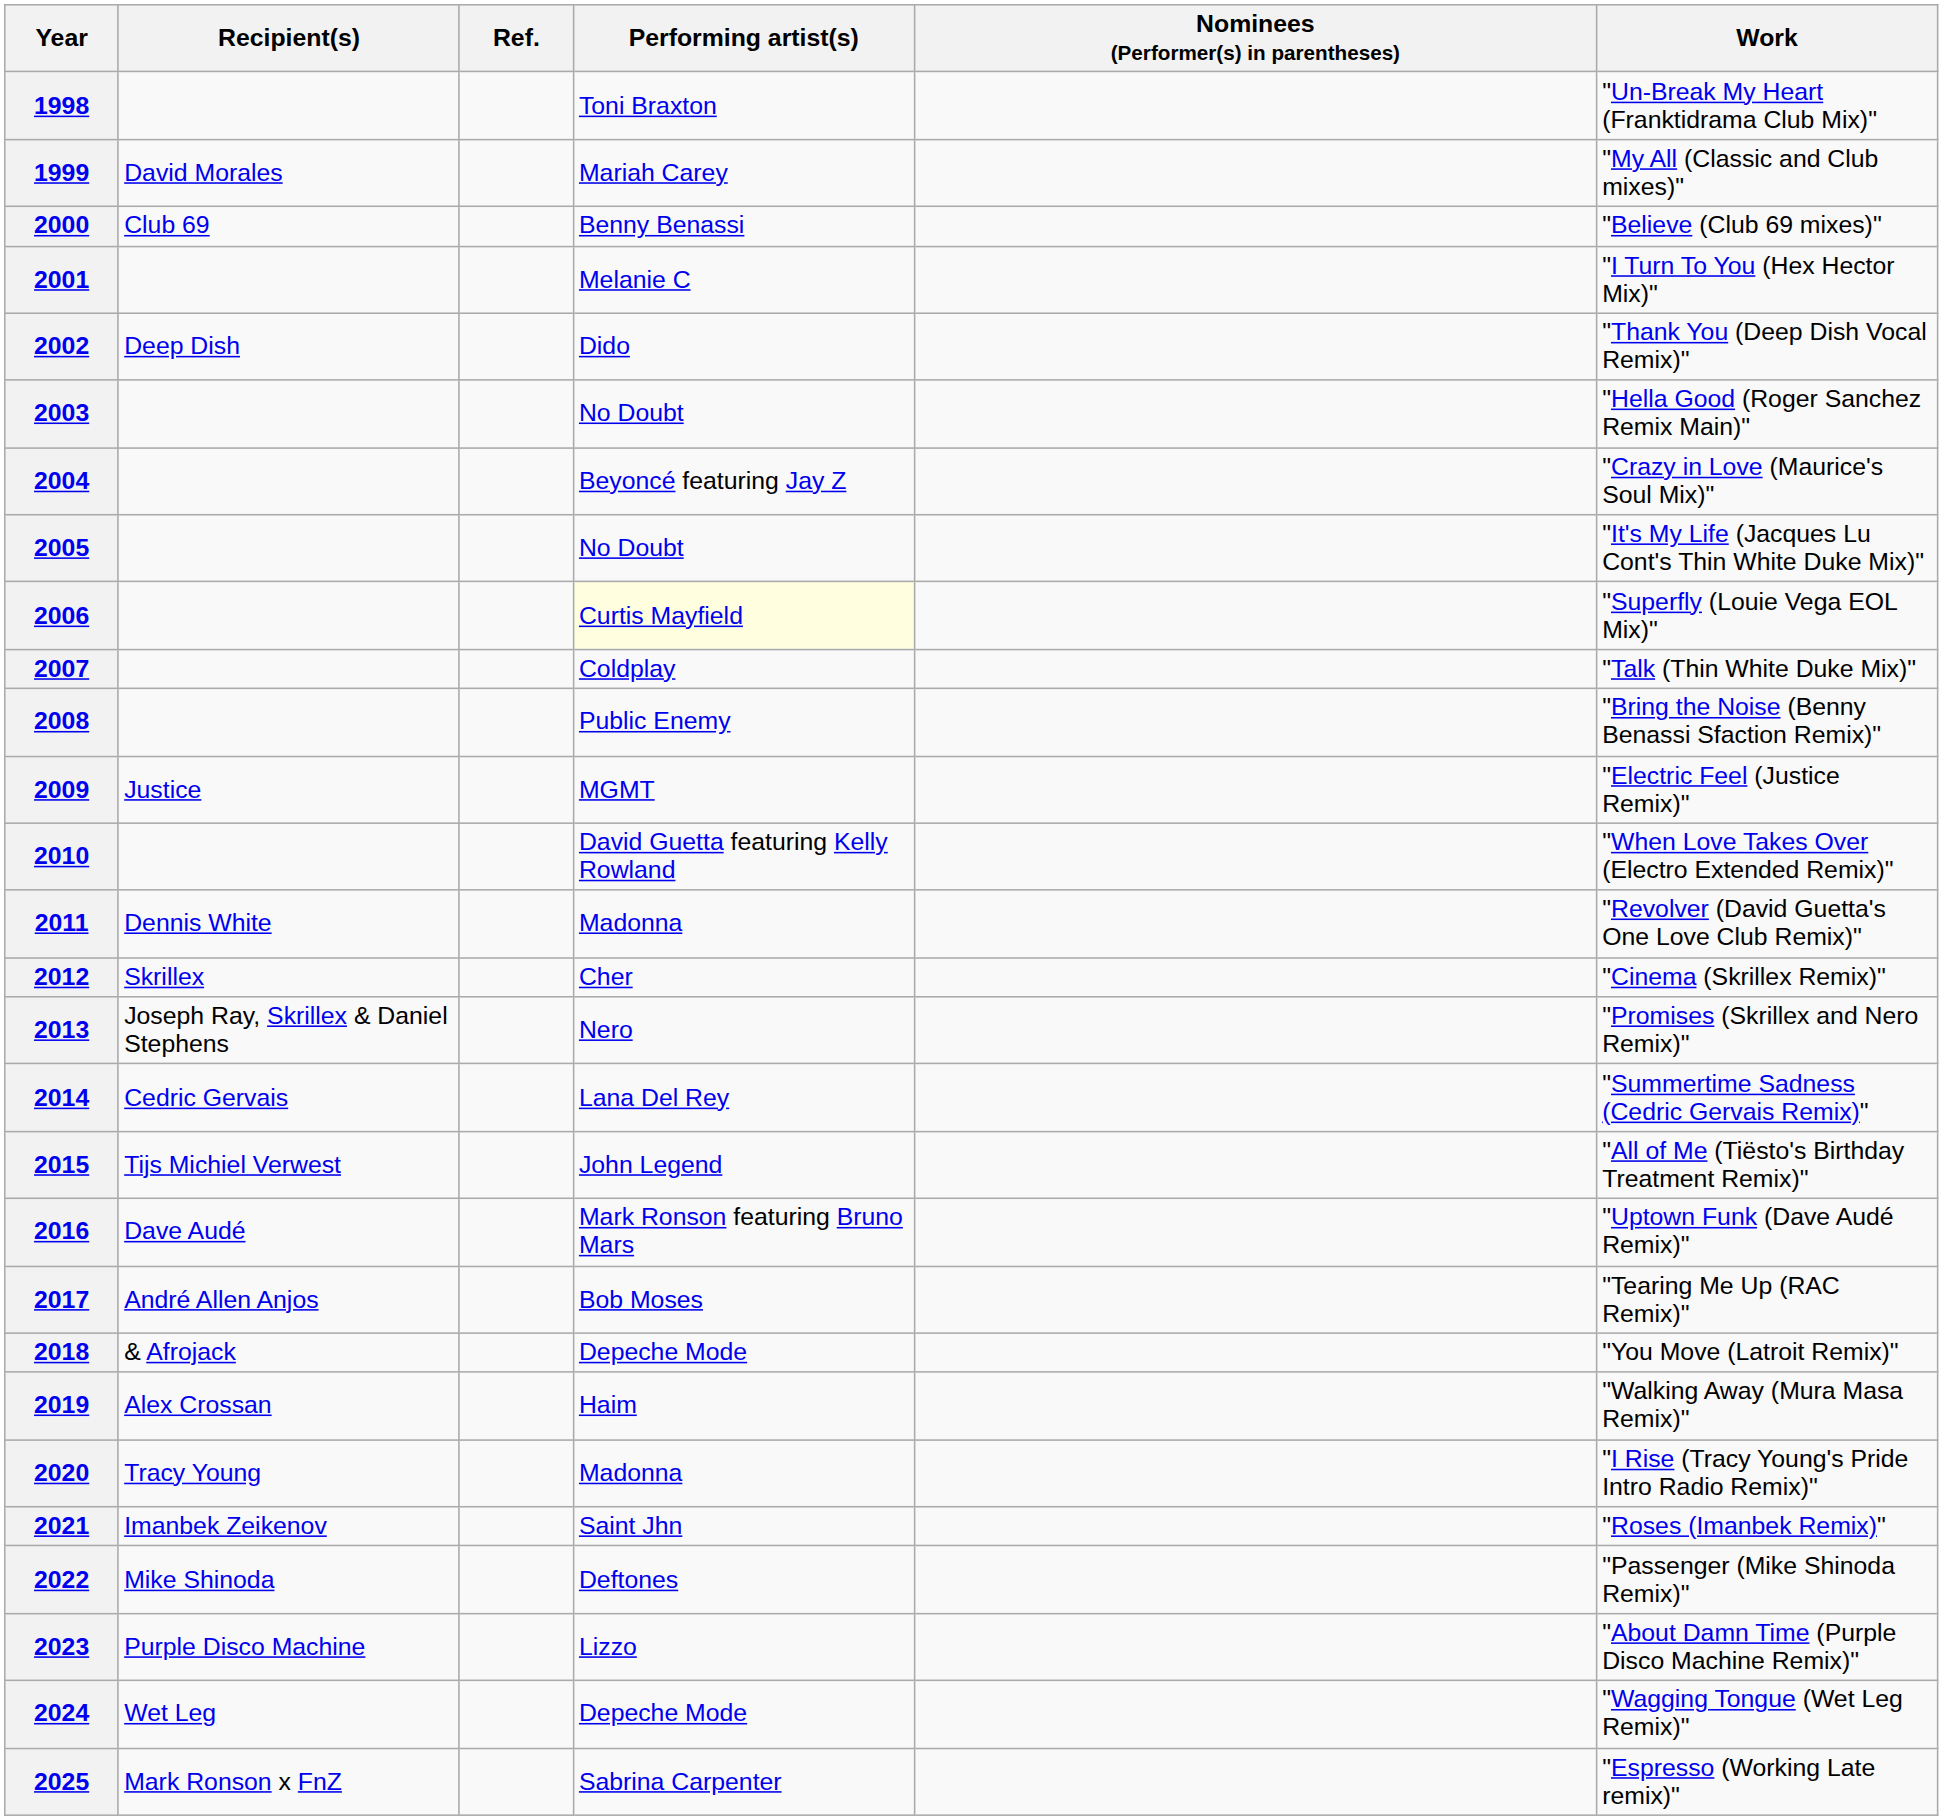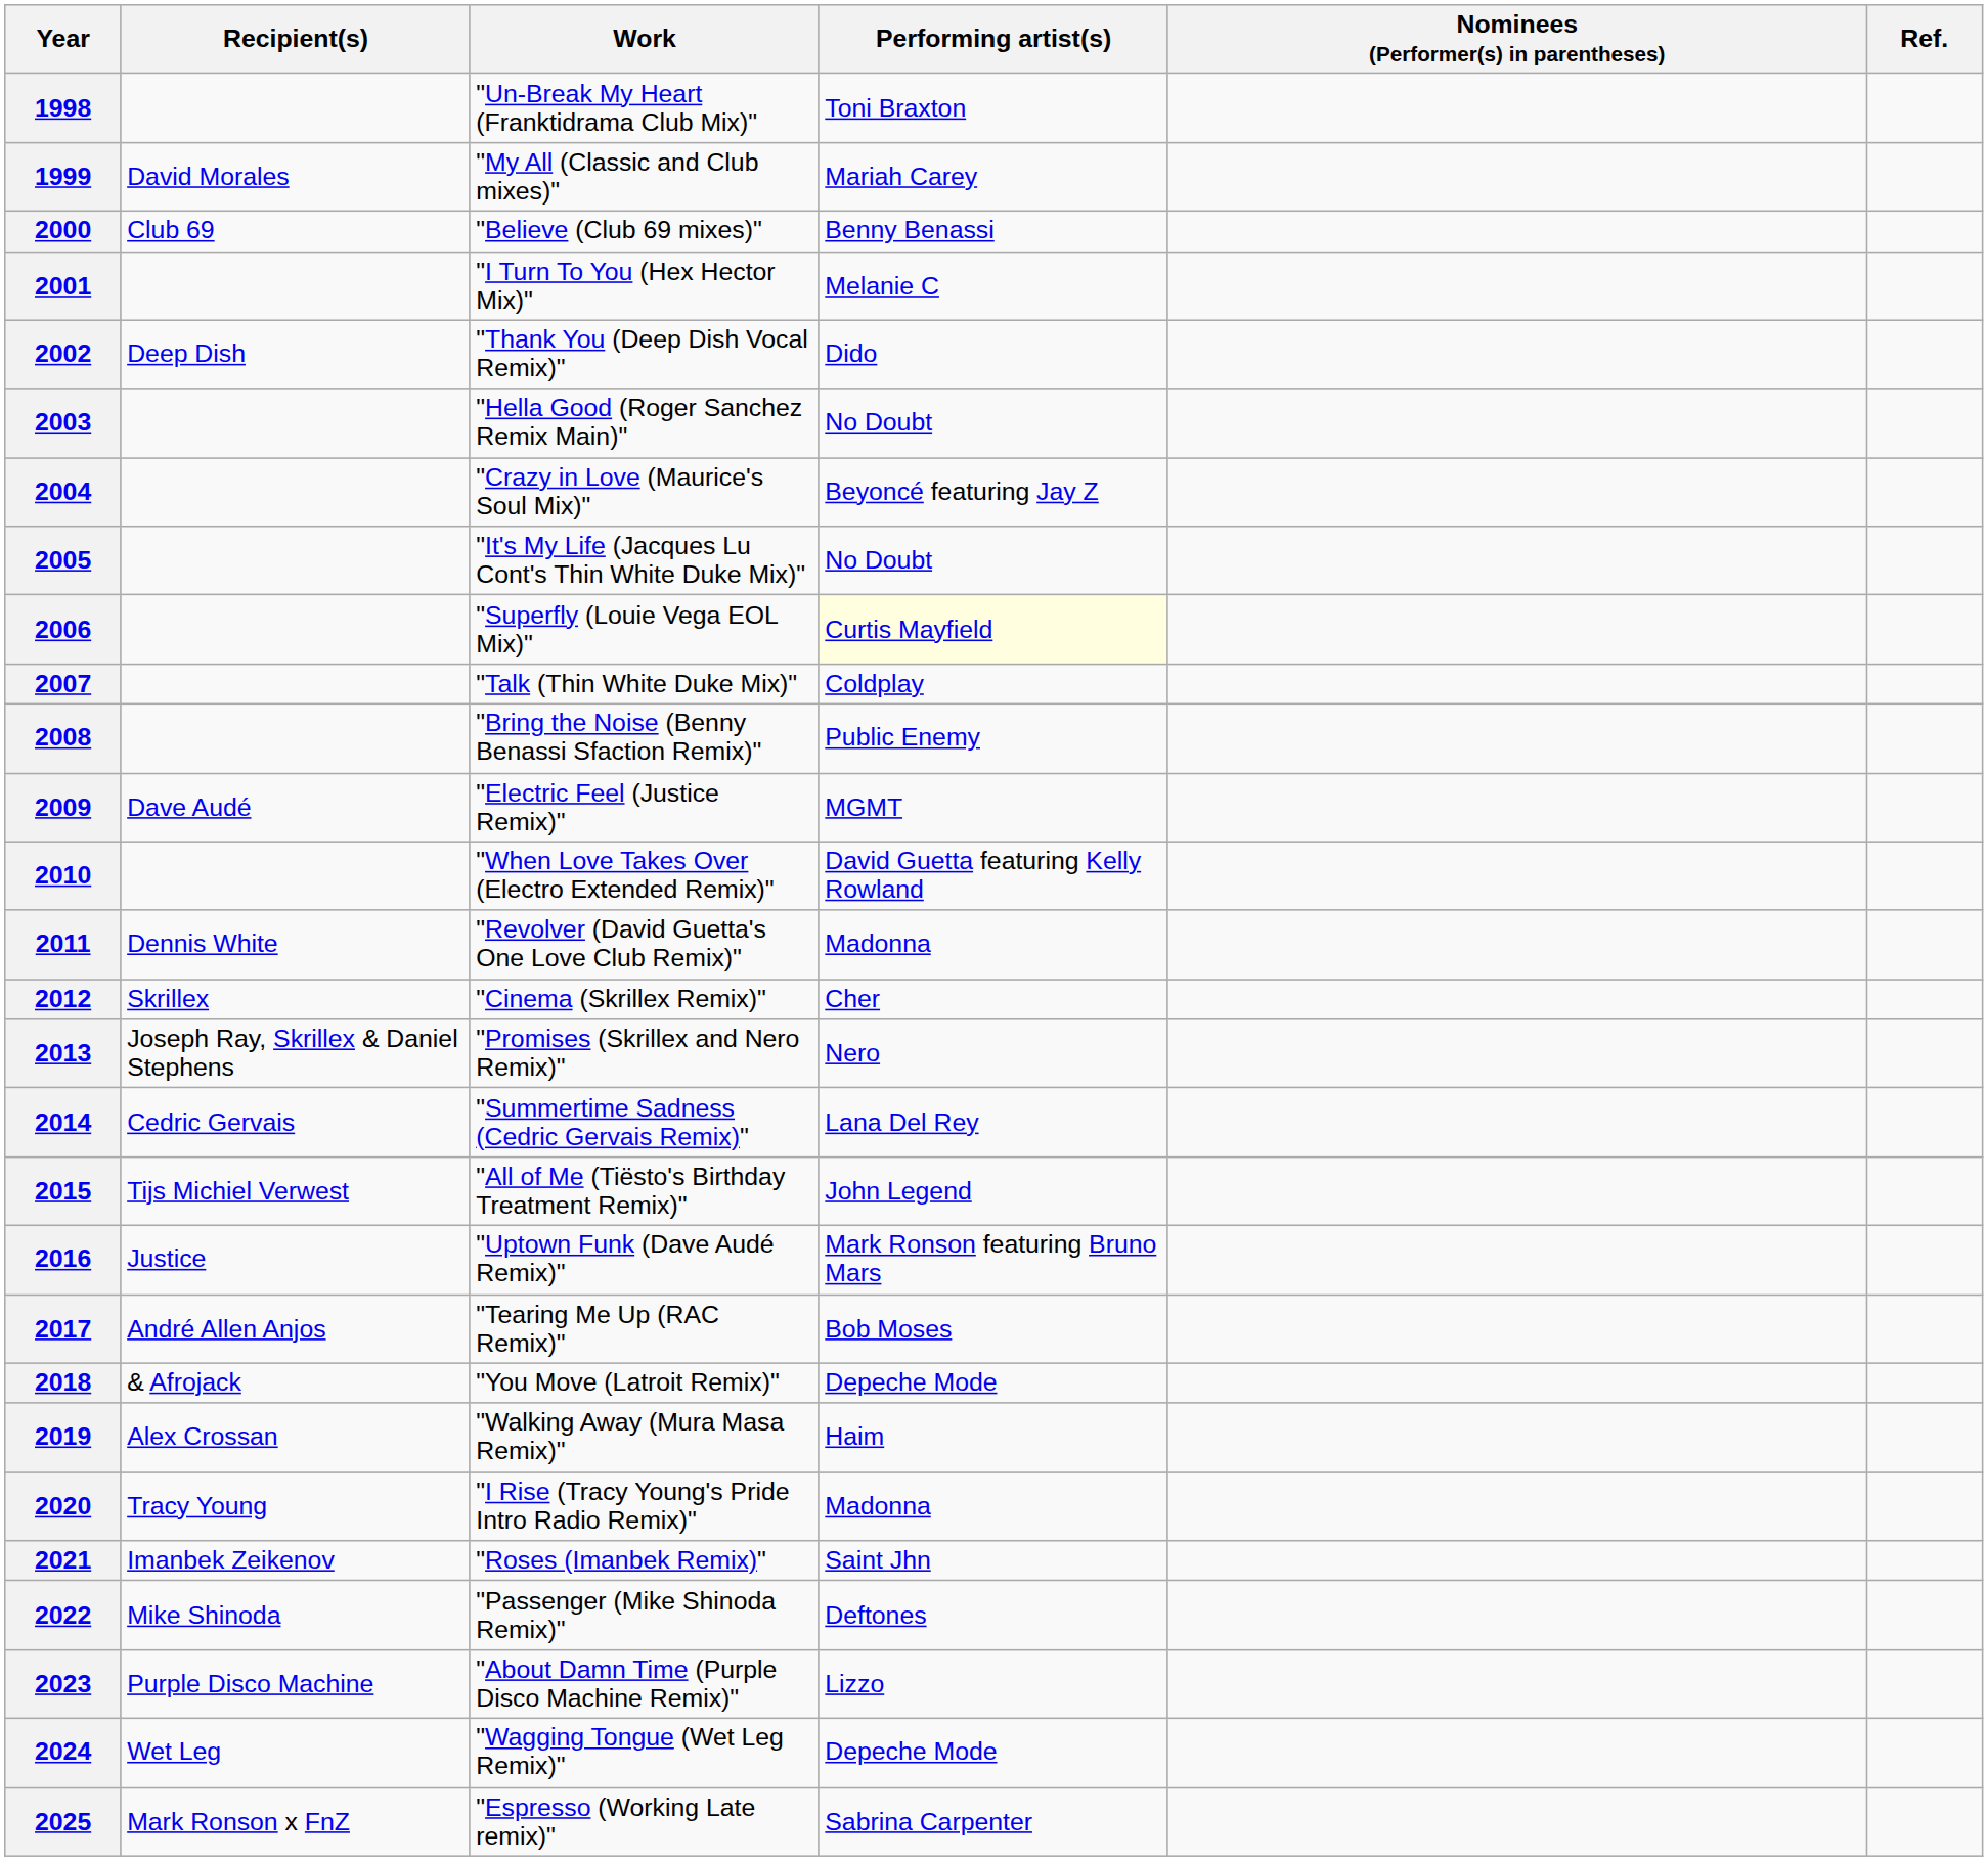 <table class="wikitable">
 <tr>
 <th width="5%">Year</th>
 <th width="15%">Recipient(s)</th>
-<th width="5%" class=unsortable>Ref.</th>
+<th width="15%">Work</th>
 <th width="15%">Performing artist(s)</th>
 <th width="30%" class=unsortable>Nominees<br><small>(Performer(s) in parentheses)</small></th>
-<th width="15%">Work</th>
+<th width="5%" class=unsortable>Ref.</th>
 </tr>
 <tr>
 <th scope="row"><a href='#'>1998</a></th>
 <td></td>
-<td style="text-align:center;"></td>
+<td>"<a href='#'>Un-Break My Heart</a> (Franktidrama Club Mix)"</td>
 <td><a href='#'>Toni Braxton</a></td>
 <td></td>
-<td>"<a href='#'>Un-Break My Heart</a> (Franktidrama Club Mix)"</td>
+<td style="text-align:center;"></td>
 </tr>
 <tr>
 <th scope="row"><a href='#'>1999</a></th>
 <td><a href='#'>David Morales</a></td>
-<td style="text-align:center;"></td>
+<td>"<a href='#'>My All</a> (Classic and Club mixes)"</td>
 <td><a href='#'>Mariah Carey</a></td>
 <td></td>
-<td>"<a href='#'>My All</a> (Classic and Club mixes)"</td>
+<td style="text-align:center;"></td>
 </tr>
 <tr>
 <th scope="row"><a href='#'>2000</a></th>
 <td><a href='#'>Club 69</a></td>
-<td style="text-align:center;"></td>
+<td>"<a href='#'>Believe</a> (Club 69 mixes)"</td>
 <td><a href='#'>Benny Benassi</a></td>
 <td></td>
-<td>"<a href='#'>Believe</a> (Club 69 mixes)"</td>
+<td style="text-align:center;"></td>
 </tr>
 <tr>
 <th scope="row"><a href='#'>2001</a></th>
 <td></td>
-<td style="text-align:center;"></td>
+<td>"<a href='#'>I Turn To You</a> (Hex Hector Mix)"</td>
 <td><a href='#'>Melanie C</a></td>
 <td></td>
-<td>"<a href='#'>I Turn To You</a> (Hex Hector Mix)"</td>
+<td style="text-align:center;"></td>
 </tr>
 <tr>
 <th scope="row"><a href='#'>2002</a></th>
 <td><a href='#'>Deep Dish</a></td>
-<td style="text-align:center;"></td>
+<td>"<a href='#'>Thank You</a> (Deep Dish Vocal Remix)"</td>
 <td><a href='#'>Dido</a></td>
 <td></td>
-<td>"<a href='#'>Thank You</a> (Deep Dish Vocal Remix)"</td>
+<td style="text-align:center;"></td>
 </tr>
 <tr>
 <th scope="row"><a href='#'>2003</a></th>
 <td></td>
-<td style="text-align:center;"></td>
+<td>"<a href='#'>Hella Good</a> (Roger Sanchez Remix Main)"</td>
 <td><a href='#'>No Doubt</a></td>
 <td></td>
-<td>"<a href='#'>Hella Good</a> (Roger Sanchez Remix Main)"</td>
+<td style="text-align:center;"></td>
 </tr>
 <tr>
 <th scope="row"><a href='#'>2004</a></th>
 <td></td>
-<td style="text-align:center;"></td>
+<td>"<a href='#'>Crazy in Love</a> (Maurice's Soul Mix)"</td>
 <td><a href='#'>Beyoncé</a> featuring <a href='#'>Jay Z</a></td>
 <td></td>
-<td>"<a href='#'>Crazy in Love</a> (Maurice's Soul Mix)"</td>
+<td style="text-align:center;"></td>
 </tr>
 <tr>
 <th scope="row"><a href='#'>2005</a></th>
 <td></td>
-<td style="text-align:center;"></td>
+<td>"<a href='#'>It's My Life</a> (Jacques Lu Cont's Thin White Duke Mix)"</td>
 <td><a href='#'>No Doubt</a></td>
 <td></td>
-<td>"<a href='#'>It's My Life</a> (Jacques Lu Cont's Thin White Duke Mix)"</td>
+<td style="text-align:center;"></td>
 </tr>
 <tr>
 <th scope="row"><a href='#'>2006</a></th>
 <td></td>
-<td style="text-align:center;"></td>
+<td>"<a href='#'>Superfly</a> (Louie Vega EOL Mix)"</td>
 <td style="background: lightyellow;"><a href='#'>Curtis Mayfield</a></td>
 <td></td>
-<td>"<a href='#'>Superfly</a> (Louie Vega EOL Mix)"</td>
+<td style="text-align:center;"></td>
 </tr>
 <tr>
 <th scope="row"><a href='#'>2007</a></th>
 <td></td>
-<td style="text-align:center;"></td>
+<td>"<a href='#'>Talk</a> (Thin White Duke Mix)"</td>
 <td><a href='#'>Coldplay</a></td>
 <td></td>
-<td>"<a href='#'>Talk</a> (Thin White Duke Mix)"</td>
+<td style="text-align:center;"></td>
 </tr>
 <tr>
 <th scope="row"><a href='#'>2008</a></th>
 <td></td>
-<td style="text-align:center;"></td>
+<td>"<a href='#'>Bring the Noise</a> (Benny Benassi Sfaction Remix)"</td>
 <td><a href='#'>Public Enemy</a></td>
 <td></td>
-<td>"<a href='#'>Bring the Noise</a> (Benny Benassi Sfaction Remix)"</td>
+<td style="text-align:center;"></td>
 </tr>
 <tr>
 <th scope="row"><a href='#'>2009</a></th>
-<td><a href='#'>Justice</a></td>
-<td style="text-align:center;"></td>
+<td><a href='#'>Dave Audé</a></td>
+<td>"<a href='#'>Electric Feel</a> (Justice Remix)"</td>
 <td><a href='#'>MGMT</a></td>
 <td></td>
-<td>"<a href='#'>Electric Feel</a> (Justice Remix)"</td>
+<td style="text-align:center;"></td>
 </tr>
 <tr>
 <th scope="row"><a href='#'>2010</a></th>
 <td></td>
-<td style="text-align:center;"></td>
+<td>"<a href='#'>When Love Takes Over</a> (Electro Extended Remix)"</td>
 <td><a href='#'>David Guetta</a> featuring <a href='#'>Kelly Rowland</a></td>
 <td></td>
-<td>"<a href='#'>When Love Takes Over</a> (Electro Extended Remix)"</td>
+<td style="text-align:center;"></td>
 </tr>
 <tr>
 <th scope="row"><a href='#'>2011</a></th>
 <td><a href='#'>Dennis White</a></td>
-<td style="text-align:center;"></td>
+<td>"<a href='#'>Revolver</a> (David Guetta's One Love Club Remix)"</td>
 <td><a href='#'>Madonna</a></td>
 <td></td>
-<td>"<a href='#'>Revolver</a> (David Guetta's One Love Club Remix)"</td>
+<td style="text-align:center;"></td>
 </tr>
 <tr>
 <th scope="row"><a href='#'>2012</a></th>
 <td><a href='#'>Skrillex</a></td>
-<td style="text-align:center;"></td>
+<td>"<a href='#'>Cinema</a> (Skrillex Remix)"</td>
 <td><a href='#'>Cher</a></td>
 <td></td>
-<td>"<a href='#'>Cinema</a> (Skrillex Remix)"</td>
+<td style="text-align:center;"></td>
 </tr>
 <tr>
 <th scope="row"><a href='#'>2013</a></th>
 <td>Joseph Ray, <a href='#'>Skrillex</a> & Daniel Stephens</td>
-<td style="text-align:center;"></td>
+<td>"<a href='#'>Promises</a> (Skrillex and Nero Remix)"</td>
 <td><a href='#'>Nero</a></td>
 <td></td>
-<td>"<a href='#'>Promises</a> (Skrillex and Nero Remix)"</td>
+<td style="text-align:center;"></td>
 </tr>
 <tr>
 <th scope="row"><a href='#'>2014</a></th>
 <td><a href='#'>Cedric Gervais</a></td>
-<td style="text-align:center;"></td>
+<td>"<a href='#'>Summertime Sadness (Cedric Gervais Remix)</a>"</td>
 <td><a href='#'>Lana Del Rey</a></td>
 <td></td>
-<td>"<a href='#'>Summertime Sadness (Cedric Gervais Remix)</a>"</td>
+<td style="text-align:center;"></td>
 </tr>
 <tr>
 <th scope="row"><a href='#'>2015</a></th>
 <td><a href='#'>Tijs Michiel Verwest</a></td>
-<td style="text-align:center;"></td>
+<td>"<a href='#'>All of Me</a> (Tiësto's Birthday Treatment Remix)"</td>
 <td><a href='#'>John Legend</a></td>
 <td></td>
-<td>"<a href='#'>All of Me</a> (Tiësto's Birthday Treatment Remix)"</td>
+<td style="text-align:center;"></td>
 </tr>
 <tr>
 <th scope="row"><a href='#'>2016</a></th>
-<td><a href='#'>Dave Audé</a></td>
-<td style="text-align:center;"></td>
+<td><a href='#'>Justice</a></td>
+<td>"<a href='#'>Uptown Funk</a> (Dave Audé Remix)"</td>
 <td><a href='#'>Mark Ronson</a> featuring <a href='#'>Bruno Mars</a></td>
 <td></td>
-<td>"<a href='#'>Uptown Funk</a> (Dave Audé Remix)"</td>
+<td style="text-align:center;"></td>
 </tr>
 <tr>
 <th scope="row"><a href='#'>2017</a></th>
 <td><a href='#'>André Allen Anjos</a></td>
-<td style="text-align:center;"></td>
+<td>"Tearing Me Up (RAC Remix)"</td>
 <td><a href='#'>Bob Moses</a></td>
 <td></td>
-<td>"Tearing Me Up (RAC Remix)"</td>
+<td style="text-align:center;"></td>
 </tr>
 <tr>
 <th scope="row"><a href='#'>2018</a></th>
 <td> & <a href='#'>Afrojack</a></td>
-<td style="text-align:center;"></td>
+<td>"You Move (Latroit Remix)"</td>
 <td><a href='#'>Depeche Mode</a></td>
 <td></td>
-<td>"You Move (Latroit Remix)"</td>
+<td style="text-align:center;"></td>
 </tr>
 <tr>
 <th scope="row"><a href='#'>2019</a></th>
 <td><a href='#'>Alex Crossan</a></td>
-<td style="text-align:center;"></td>
+<td>"Walking Away (Mura Masa Remix)"</td>
 <td><a href='#'>Haim</a></td>
 <td></td>
-<td>"Walking Away (Mura Masa Remix)"</td>
+<td style="text-align:center;"></td>
 </tr>
 <tr>
 <th scope="row"><a href='#'>2020</a></th>
 <td><a href='#'>Tracy Young</a></td>
-<td style="text-align:center;"></td>
+<td>"<a href='#'>I Rise</a> (Tracy Young's Pride Intro Radio Remix)"</td>
 <td><a href='#'>Madonna</a></td>
 <td></td>
-<td>"<a href='#'>I Rise</a> (Tracy Young's Pride Intro Radio Remix)"</td>
+<td style="text-align:center;"></td>
 </tr>
 <tr>
 <th scope="row"><a href='#'>2021</a></th>
 <td><a href='#'>Imanbek Zeikenov</a></td>
-<td style="text-align:center;"></td>
+<td>"<a href='#'>Roses (Imanbek Remix)</a>"</td>
 <td><a href='#'>Saint Jhn</a></td>
 <td></td>
-<td>"<a href='#'>Roses (Imanbek Remix)</a>"</td>
+<td style="text-align:center;"></td>
 </tr>
 <tr>
 <th><a href='#'>2022</a></th>
 <td><a href='#'>Mike Shinoda</a></td>
-<td style="text-align:center;"></td>
+<td>"Passenger (Mike Shinoda Remix)"</td>
 <td><a href='#'>Deftones</a></td>
 <td></td>
-<td>"Passenger (Mike Shinoda Remix)"</td>
+<td style="text-align:center;"></td>
 </tr>
 <tr>
 <th><a href='#'>2023</a></th>
 <td><a href='#'>Purple Disco Machine</a></td>
-<td style="text-align:center;"></td>
+<td>"<a href='#'>About Damn Time</a> (Purple Disco Machine Remix)"</td>
 <td><a href='#'>Lizzo</a></td>
 <td></td>
-<td>"<a href='#'>About Damn Time</a> (Purple Disco Machine Remix)"</td>
+<td style="text-align:center;"></td>
 </tr>
 <tr>
 <th><a href='#'>2024</a></th>
 <td><a href='#'>Wet Leg</a></td>
-<td align="center"></td>
+<td>"<a href='#'>Wagging Tongue</a> (Wet Leg Remix)"</td>
 <td><a href='#'>Depeche Mode</a></td>
 <td></td>
-<td>"<a href='#'>Wagging Tongue</a> (Wet Leg Remix)"</td>
+<td align="center"></td>
 </tr>
 <tr>
 <th><a href='#'>2025</a></th>
 <td><a href='#'>Mark Ronson</a> x <a href='#'>FnZ</a></td>
-<td align="center"></td>
+<td>"<a href='#'>Espresso</a> (Working Late remix)"</td>
 <td><a href='#'>Sabrina Carpenter</a></td>
 <td></td>
-<td>"<a href='#'>Espresso</a> (Working Late remix)"</td>
+<td align="center"></td>
 </tr>
 </table>
